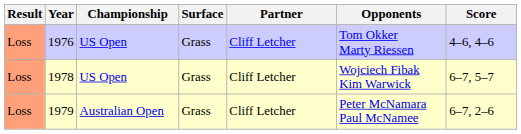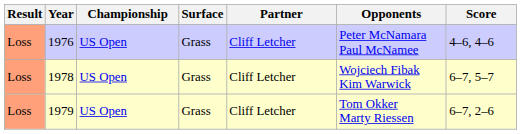 <table class='sortable wikitable'>
 <tr>
 <th style="width:40px">Result</th>
 <th style="width:30px">Year</th>
 <th style="width:120px">Championship</th>
 <th style="width:50px">Surface</th>
 <th style="width:130px">Partner</th>
 <th style="width:130px">Opponents</th>
 <th style="width:80px" class="unsortable">Score</th>
 </tr>
 <tr style="background:#ccf;">
 <td style="background:#ffa07a;">Loss</td>
 <td>1976</td>
 <td><a href='#'>US Open</a></td>
 <td>Grass</td>
 <td> <a href='#'>Cliff Letcher</a></td>
-<td> <a href='#'>Tom Okker</a> <br>  <a href='#'>Marty Riessen</a></td>
+<td> <a href='#'>Peter McNamara</a> <br>  <a href='#'>Paul McNamee</a></td>
 <td>4–6, 4–6</td>
 </tr>
 <tr style="background:#ffc;">
 <td style="background:#ffa07a;">Loss</td>
 <td>1978</td>
 <td><a href='#'>US Open</a></td>
 <td>Grass</td>
 <td> Cliff Letcher</td>
 <td> <a href='#'>Wojciech Fibak</a> <br>  <a href='#'>Kim Warwick</a></td>
 <td>6–7, 5–7</td>
 </tr>
 <tr style="background:#ffc;">
 <td style="background:#ffa07a;">Loss</td>
 <td>1979</td>
-<td><a href='#'>Australian Open</a></td>
+<td><a href='#'>US Open</a></td>
 <td>Grass</td>
 <td> Cliff Letcher</td>
-<td> <a href='#'>Peter McNamara</a> <br>  <a href='#'>Paul McNamee</a></td>
+<td> <a href='#'>Tom Okker</a> <br>  <a href='#'>Marty Riessen</a></td>
 <td>6–7, 2–6</td>
 </tr>
 </table>
